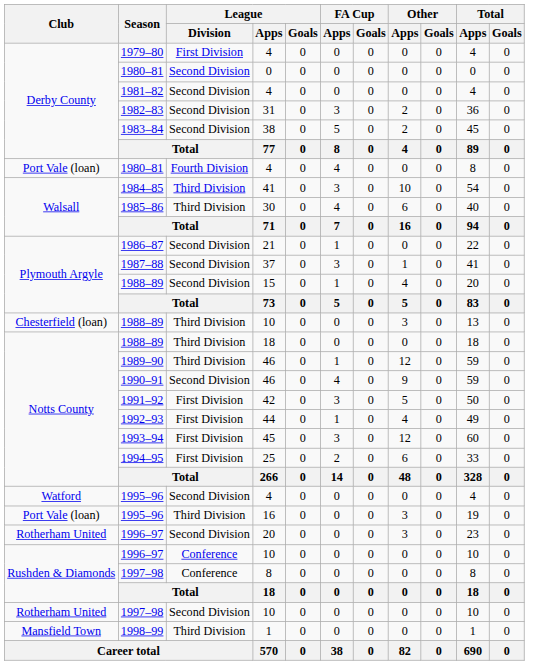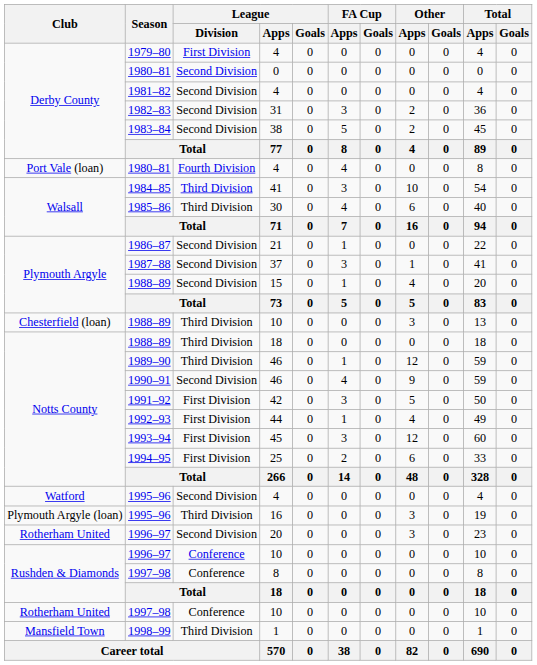 <table class="wikitable" style="text-align:center">
 <tr>
 <th rowspan="2">Club</th>
 <th rowspan="2">Season</th>
 <th colspan="3">League</th>
 <th colspan="2">FA Cup</th>
 <th colspan="2">Other</th>
 <th colspan="2">Total</th>
 </tr>
 <tr>
 <th>Division</th>
 <th>Apps</th>
 <th>Goals</th>
 <th>Apps</th>
 <th>Goals</th>
 <th>Apps</th>
 <th>Goals</th>
 <th>Apps</th>
 <th>Goals</th>
 </tr>
 <tr>
 <td rowspan="6"><a href='#'>Derby County</a></td>
 <td><a href='#'>1979–80</a></td>
 <td><a href='#'>First Division</a></td>
 <td>4</td>
 <td>0</td>
 <td>0</td>
 <td>0</td>
 <td>0</td>
 <td>0</td>
 <td>4</td>
 <td>0</td>
 </tr>
 <tr>
 <td><a href='#'>1980–81</a></td>
 <td><a href='#'>Second Division</a></td>
 <td>0</td>
 <td>0</td>
 <td>0</td>
 <td>0</td>
 <td>0</td>
 <td>0</td>
 <td>0</td>
 <td>0</td>
 </tr>
 <tr>
 <td><a href='#'>1981–82</a></td>
 <td>Second Division</td>
 <td>4</td>
 <td>0</td>
 <td>0</td>
 <td>0</td>
 <td>0</td>
 <td>0</td>
 <td>4</td>
 <td>0</td>
 </tr>
 <tr>
 <td><a href='#'>1982–83</a></td>
 <td>Second Division</td>
 <td>31</td>
 <td>0</td>
 <td>3</td>
 <td>0</td>
 <td>2</td>
 <td>0</td>
 <td>36</td>
 <td>0</td>
 </tr>
 <tr>
 <td><a href='#'>1983–84</a></td>
 <td>Second Division</td>
 <td>38</td>
 <td>0</td>
 <td>5</td>
 <td>0</td>
 <td>2</td>
 <td>0</td>
 <td>45</td>
 <td>0</td>
 </tr>
 <tr>
 <th colspan="2">Total</th>
 <th>77</th>
 <th>0</th>
 <th>8</th>
 <th>0</th>
 <th>4</th>
 <th>0</th>
 <th>89</th>
 <th>0</th>
 </tr>
 <tr>
 <td><a href='#'>Port Vale</a> (loan)</td>
 <td><a href='#'>1980–81</a></td>
 <td><a href='#'>Fourth Division</a></td>
 <td>4</td>
 <td>0</td>
 <td>4</td>
 <td>0</td>
 <td>0</td>
 <td>0</td>
 <td>8</td>
 <td>0</td>
 </tr>
 <tr>
 <td rowspan="3"><a href='#'>Walsall</a></td>
 <td><a href='#'>1984–85</a></td>
 <td><a href='#'>Third Division</a></td>
 <td>41</td>
 <td>0</td>
 <td>3</td>
 <td>0</td>
 <td>10</td>
 <td>0</td>
 <td>54</td>
 <td>0</td>
 </tr>
 <tr>
 <td><a href='#'>1985–86</a></td>
 <td>Third Division</td>
 <td>30</td>
 <td>0</td>
 <td>4</td>
 <td>0</td>
 <td>6</td>
 <td>0</td>
 <td>40</td>
 <td>0</td>
 </tr>
 <tr>
 <th colspan="2">Total</th>
 <th>71</th>
 <th>0</th>
 <th>7</th>
 <th>0</th>
 <th>16</th>
 <th>0</th>
 <th>94</th>
 <th>0</th>
 </tr>
 <tr>
 <td rowspan="4"><a href='#'>Plymouth Argyle</a></td>
 <td><a href='#'>1986–87</a></td>
 <td>Second Division</td>
 <td>21</td>
 <td>0</td>
 <td>1</td>
 <td>0</td>
 <td>0</td>
 <td>0</td>
 <td>22</td>
 <td>0</td>
 </tr>
 <tr>
 <td><a href='#'>1987–88</a></td>
 <td>Second Division</td>
 <td>37</td>
 <td>0</td>
 <td>3</td>
 <td>0</td>
 <td>1</td>
 <td>0</td>
 <td>41</td>
 <td>0</td>
 </tr>
 <tr>
 <td><a href='#'>1988–89</a></td>
 <td>Second Division</td>
 <td>15</td>
 <td>0</td>
 <td>1</td>
 <td>0</td>
 <td>4</td>
 <td>0</td>
 <td>20</td>
 <td>0</td>
 </tr>
 <tr>
 <th colspan="2">Total</th>
 <th>73</th>
 <th>0</th>
 <th>5</th>
 <th>0</th>
 <th>5</th>
 <th>0</th>
 <th>83</th>
 <th>0</th>
 </tr>
 <tr>
 <td><a href='#'>Chesterfield</a> (loan)</td>
 <td><a href='#'>1988–89</a></td>
 <td>Third Division</td>
 <td>10</td>
 <td>0</td>
 <td>0</td>
 <td>0</td>
 <td>3</td>
 <td>0</td>
 <td>13</td>
 <td>0</td>
 </tr>
 <tr>
 <td rowspan="8"><a href='#'>Notts County</a></td>
 <td><a href='#'>1988–89</a></td>
 <td>Third Division</td>
 <td>18</td>
 <td>0</td>
 <td>0</td>
 <td>0</td>
 <td>0</td>
 <td>0</td>
 <td>18</td>
 <td>0</td>
 </tr>
 <tr>
 <td><a href='#'>1989–90</a></td>
 <td>Third Division</td>
 <td>46</td>
 <td>0</td>
 <td>1</td>
 <td>0</td>
 <td>12</td>
 <td>0</td>
 <td>59</td>
 <td>0</td>
 </tr>
 <tr>
 <td><a href='#'>1990–91</a></td>
 <td>Second Division</td>
 <td>46</td>
 <td>0</td>
 <td>4</td>
 <td>0</td>
 <td>9</td>
 <td>0</td>
 <td>59</td>
 <td>0</td>
 </tr>
 <tr>
 <td><a href='#'>1991–92</a></td>
 <td>First Division</td>
 <td>42</td>
 <td>0</td>
 <td>3</td>
 <td>0</td>
 <td>5</td>
 <td>0</td>
 <td>50</td>
 <td>0</td>
 </tr>
 <tr>
 <td><a href='#'>1992–93</a></td>
 <td>First Division</td>
 <td>44</td>
 <td>0</td>
 <td>1</td>
 <td>0</td>
 <td>4</td>
 <td>0</td>
 <td>49</td>
 <td>0</td>
 </tr>
 <tr>
 <td><a href='#'>1993–94</a></td>
 <td>First Division</td>
 <td>45</td>
 <td>0</td>
 <td>3</td>
 <td>0</td>
 <td>12</td>
 <td>0</td>
 <td>60</td>
 <td>0</td>
 </tr>
 <tr>
 <td><a href='#'>1994–95</a></td>
 <td>First Division</td>
 <td>25</td>
 <td>0</td>
 <td>2</td>
 <td>0</td>
 <td>6</td>
 <td>0</td>
 <td>33</td>
 <td>0</td>
 </tr>
 <tr>
 <th colspan="2">Total</th>
 <th>266</th>
 <th>0</th>
 <th>14</th>
 <th>0</th>
 <th>48</th>
 <th>0</th>
 <th>328</th>
 <th>0</th>
 </tr>
 <tr>
 <td><a href='#'>Watford</a></td>
 <td><a href='#'>1995–96</a></td>
 <td>Second Division</td>
 <td>4</td>
 <td>0</td>
 <td>0</td>
 <td>0</td>
 <td>0</td>
 <td>0</td>
 <td>4</td>
 <td>0</td>
 </tr>
 <tr>
-<td><a href='#'>Port Vale</a> (loan)</td>
+<td>Plymouth Argyle (loan)</td>
 <td><a href='#'>1995–96</a></td>
 <td>Third Division</td>
 <td>16</td>
 <td>0</td>
 <td>0</td>
 <td>0</td>
 <td>3</td>
 <td>0</td>
 <td>19</td>
 <td>0</td>
 </tr>
 <tr>
 <td><a href='#'>Rotherham United</a></td>
 <td><a href='#'>1996–97</a></td>
 <td>Second Division</td>
 <td>20</td>
 <td>0</td>
 <td>0</td>
 <td>0</td>
 <td>3</td>
 <td>0</td>
 <td>23</td>
 <td>0</td>
 </tr>
 <tr>
 <td rowspan="3"><a href='#'>Rushden & Diamonds</a></td>
 <td><a href='#'>1996–97</a></td>
 <td><a href='#'>Conference</a></td>
 <td>10</td>
 <td>0</td>
 <td>0</td>
 <td>0</td>
 <td>0</td>
 <td>0</td>
 <td>10</td>
 <td>0</td>
 </tr>
 <tr>
 <td><a href='#'>1997–98</a></td>
 <td>Conference</td>
 <td>8</td>
 <td>0</td>
 <td>0</td>
 <td>0</td>
 <td>0</td>
 <td>0</td>
 <td>8</td>
 <td>0</td>
 </tr>
 <tr>
 <th colspan="2">Total</th>
 <th>18</th>
 <th>0</th>
 <th>0</th>
 <th>0</th>
 <th>0</th>
 <th>0</th>
 <th>18</th>
 <th>0</th>
 </tr>
 <tr>
 <td><a href='#'>Rotherham United</a></td>
 <td><a href='#'>1997–98</a></td>
-<td>Second Division</td>
+<td>Conference</td>
 <td>10</td>
 <td>0</td>
 <td>0</td>
 <td>0</td>
 <td>0</td>
 <td>0</td>
 <td>10</td>
 <td>0</td>
 </tr>
 <tr>
 <td><a href='#'>Mansfield Town</a></td>
 <td><a href='#'>1998–99</a></td>
 <td>Third Division</td>
 <td>1</td>
 <td>0</td>
 <td>0</td>
 <td>0</td>
 <td>0</td>
 <td>0</td>
 <td>1</td>
 <td>0</td>
 </tr>
 <tr>
 <th colspan="3">Career total</th>
 <th>570</th>
 <th>0</th>
 <th>38</th>
 <th>0</th>
 <th>82</th>
 <th>0</th>
 <th>690</th>
 <th>0</th>
 </tr>
 </table>
